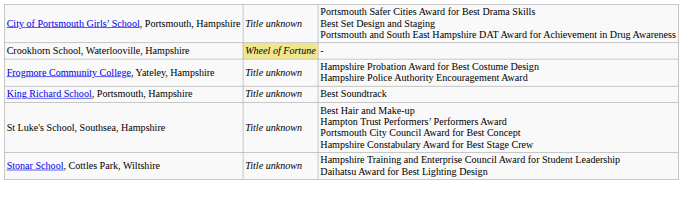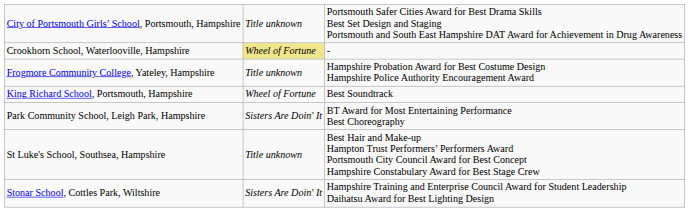 <table class="wikitable">
 <tr>
 <td><a href='#'>City of Portsmouth Girls’ School</a>, Portsmouth, Hampshire</td>
 <td><em>Title unknown</em></td>
 <td>Portsmouth Safer Cities Award for Best Drama Skills<br>Best Set Design and Staging<br>Portsmouth and South East Hampshire DAT Award for Achievement in Drug Awareness</td>
 </tr>
 <tr>
 <td>Crookhorn School, Waterlooville, Hampshire</td>
 <td style="background: khaki;"><em>Wheel of Fortune</em></td>
 <td>-</td>
 </tr>
 <tr>
 <td><a href='#'>Frogmore Community College</a>, Yateley, Hampshire</td>
 <td><em>Title unknown</em></td>
 <td>Hampshire Probation Award for Best Costume Design<br>Hampshire Police Authority Encouragement Award</td>
 </tr>
 <tr>
 <td><a href='#'>King Richard School</a>, Portsmouth, Hampshire</td>
-<td><em>Title unknown</em></td>
+<td><em>Wheel of Fortune</em></td>
 <td>Best Soundtrack</td>
+</tr>
+<tr>
+<td>Park Community School, Leigh Park, Hampshire</td>
+<td><em>Sisters Are Doin' It</em></td>
+<td>BT Award for Most Entertaining Performance<br>Best Choreography</td>
 </tr>
 <tr>
 <td>St Luke's School, Southsea, Hampshire</td>
 <td><em>Title unknown</em></td>
 <td>Best Hair and Make-up<br>Hampton Trust Performers’ Performers Award<br>Portsmouth City Council Award for Best Concept<br>Hampshire Constabulary Award for Best Stage Crew</td>
 </tr>
 <tr>
 <td><a href='#'>Stonar School</a>, Cottles Park, Wiltshire</td>
-<td><em>Title unknown</em></td>
+<td><em>Sisters Are Doin' It</em></td>
 <td>Hampshire Training and Enterprise Council Award for Student Leadership<br>Daihatsu Award for Best Lighting Design</td>
 </tr>
 </table>
